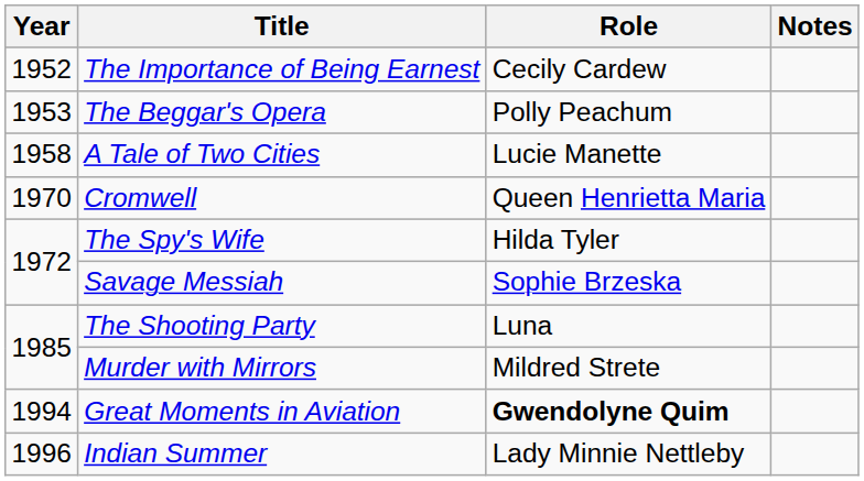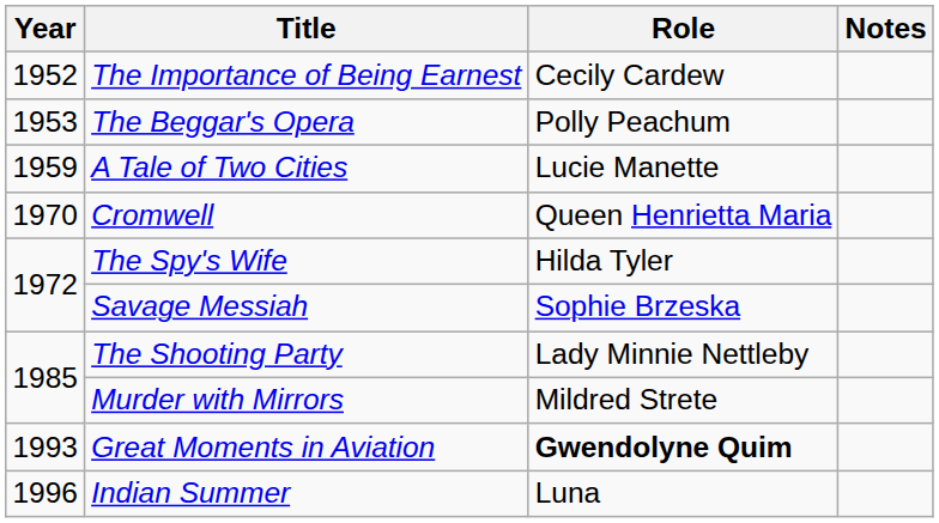 <table class="wikitable">
 <tr>
 <th>Year</th>
 <th>Title</th>
 <th>Role</th>
 <th>Notes</th>
 </tr>
 <tr>
 <td>1952</td>
 <td><em><a href='#'>The Importance of Being Earnest</a></em></td>
 <td>Cecily Cardew</td>
 <td></td>
 </tr>
 <tr>
 <td>1953</td>
 <td><em><a href='#'>The Beggar's Opera</a></em></td>
 <td>Polly Peachum</td>
 <td></td>
 </tr>
 <tr>
-<td>1958</td>
+<td>1959</td>
 <td><em><a href='#'>A Tale of Two Cities</a></em></td>
 <td>Lucie Manette</td>
 <td></td>
 </tr>
 <tr>
 <td>1970</td>
 <td><em><a href='#'>Cromwell</a></em></td>
 <td>Queen <a href='#'>Henrietta Maria</a></td>
 <td></td>
 </tr>
 <tr>
 <td rowspan=2>1972</td>
 <td><em><a href='#'>The Spy's Wife</a></em></td>
 <td>Hilda Tyler</td>
 <td></td>
 </tr>
 <tr>
 <td><em><a href='#'>Savage Messiah</a></em></td>
 <td><a href='#'>Sophie Brzeska</a></td>
 <td></td>
 </tr>
 <tr>
 <td rowspan=2>1985</td>
 <td><em><a href='#'>The Shooting Party</a></em></td>
-<td>Luna</td>
+<td>Lady Minnie Nettleby</td>
 <td></td>
 </tr>
 <tr>
 <td><em><a href='#'>Murder with Mirrors</a></em></td>
 <td>Mildred Strete</td>
 <td></td>
 </tr>
 <tr>
-<td>1994</td>
+<td>1993</td>
 <td><em><a href='#'>Great Moments in Aviation</a></em></td>
 <td><strong>Gwendolyne Quim</strong></td>
 <td></td>
 </tr>
 <tr>
 <td>1996</td>
 <td><em><a href='#'>Indian Summer</a></em></td>
-<td>Lady Minnie Nettleby</td>
+<td>Luna</td>
 <td></td>
 </tr>
 </table>
